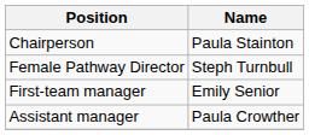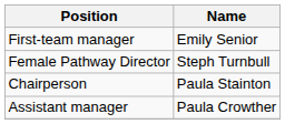 <table class="wikitable">
 <tr>
 <th>Position</th>
 <th>Name</th>
 </tr>
 <tr>
-<td>Chairperson</td>
-<td> Paula Stainton</td>
+<td>First-team manager</td>
+<td> Emily Senior</td>
 </tr>
 <tr>
 <td>Female Pathway Director</td>
 <td> Steph Turnbull</td>
 </tr>
 <tr>
-<td>First-team manager</td>
-<td> Emily Senior</td>
+<td>Chairperson</td>
+<td> Paula Stainton</td>
 </tr>
 <tr>
 <td>Assistant manager</td>
 <td> Paula Crowther</td>
 </tr>
 <tr>
 </tr>
 </table>
